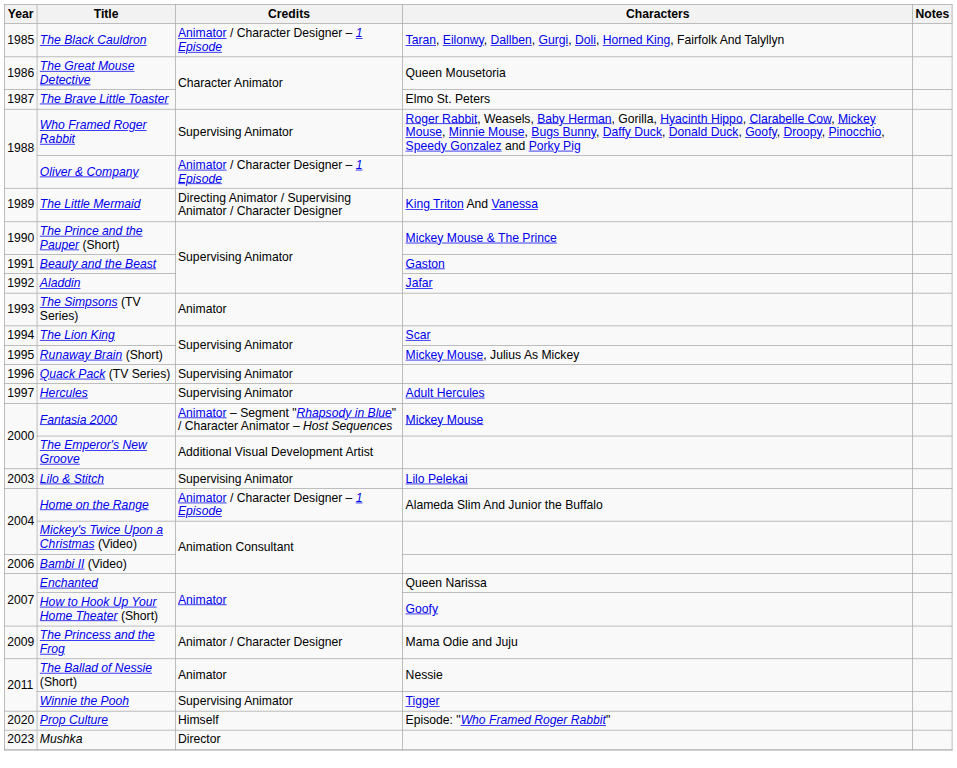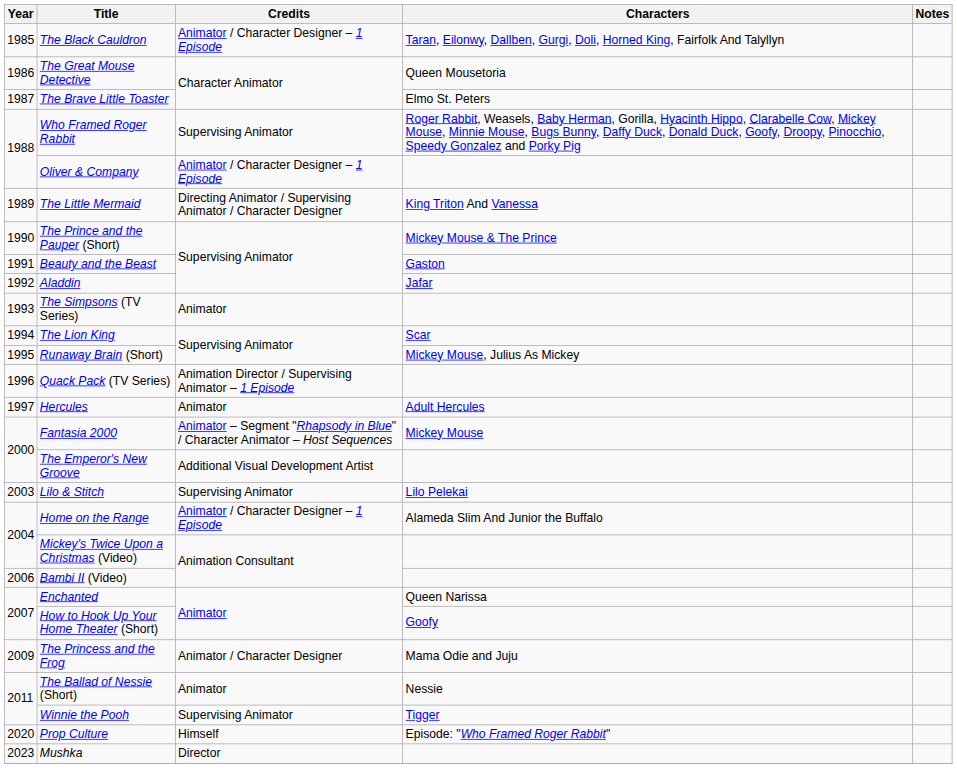 <table class="wikitable sortable">
 <tr>
 <th>Year</th>
 <th>Title</th>
 <th>Credits</th>
 <th>Characters</th>
 <th>Notes</th>
 </tr>
 <tr>
 <td>1985</td>
 <td><em><a href='#'>The Black Cauldron</a></em></td>
 <td><a href='#'>Animator</a> / Character Designer – <em><a href='#'>1 Episode</a></em></td>
 <td><a href='#'>Taran</a>, <a href='#'>Eilonwy</a>, <a href='#'>Dallben</a>, <a href='#'>Gurgi</a>, <a href='#'>Doli</a>, <a href='#'>Horned King</a>, Fairfolk And Talyllyn</td>
 <td></td>
 </tr>
 <tr>
 <td>1986</td>
 <td><em><a href='#'>The Great Mouse Detective</a></em></td>
 <td rowspan="2">Character Animator</td>
 <td>Queen Mousetoria</td>
 <td></td>
 </tr>
 <tr>
 <td>1987</td>
 <td><em><a href='#'>The Brave Little Toaster</a></em></td>
 <td>Elmo St. Peters</td>
 <td></td>
 </tr>
 <tr>
 <td rowspan="2">1988</td>
 <td><em><a href='#'>Who Framed Roger Rabbit</a></em></td>
 <td>Supervising Animator</td>
 <td><a href='#'>Roger Rabbit</a>, Weasels, <a href='#'>Baby Herman</a>, Gorilla, <a href='#'>Hyacinth Hippo</a>, <a href='#'>Clarabelle Cow</a>, <a href='#'>Mickey Mouse</a>, <a href='#'>Minnie Mouse</a>, <a href='#'>Bugs Bunny</a>, <a href='#'>Daffy Duck</a>, <a href='#'>Donald Duck</a>, <a href='#'>Goofy</a>, <a href='#'>Droopy</a>, <a href='#'>Pinocchio</a>, <a href='#'>Speedy Gonzalez</a> and <a href='#'>Porky Pig</a></td>
 <td></td>
 </tr>
 <tr>
 <td><em><a href='#'>Oliver & Company</a></em></td>
 <td><a href='#'>Animator</a> / Character Designer – <em><a href='#'>1 Episode</a></em></td>
 <td></td>
 <td></td>
 </tr>
 <tr>
 <td>1989</td>
 <td><em><a href='#'>The Little Mermaid</a></em></td>
 <td>Directing Animator / Supervising Animator / Character Designer</td>
 <td><a href='#'>King Triton</a> And <a href='#'>Vanessa</a></td>
 <td></td>
 </tr>
 <tr>
 <td>1990</td>
 <td><em><a href='#'>The Prince and the Pauper</a></em> (Short)</td>
 <td rowspan="3">Supervising Animator</td>
 <td><a href='#'>Mickey Mouse & The Prince</a></td>
 <td></td>
 </tr>
 <tr>
 <td>1991</td>
 <td><em><a href='#'>Beauty and the Beast</a></em></td>
 <td><a href='#'>Gaston</a></td>
 <td></td>
 </tr>
 <tr>
 <td>1992</td>
 <td><em><a href='#'>Aladdin</a></em></td>
 <td><a href='#'>Jafar</a></td>
 <td></td>
 </tr>
 <tr>
 <td>1993</td>
 <td><em><a href='#'>The Simpsons</a></em> (TV Series)</td>
 <td>Animator</td>
 <td></td>
 <td></td>
 </tr>
 <tr>
 <td>1994</td>
 <td><em><a href='#'>The Lion King</a></em></td>
 <td rowspan="2">Supervising Animator</td>
 <td><a href='#'>Scar</a></td>
 <td></td>
 </tr>
 <tr>
 <td>1995</td>
 <td><em><a href='#'>Runaway Brain</a></em> (Short)</td>
 <td><a href='#'>Mickey Mouse</a>, Julius As Mickey</td>
 <td></td>
 </tr>
 <tr>
 <td>1996</td>
 <td><em><a href='#'>Quack Pack</a></em> (TV Series)</td>
-<td>Supervising Animator</td>
+<td>Animation Director / Supervising Animator – <em><a href='#'>1 Episode</a></em></td>
 <td></td>
 <td></td>
 </tr>
 <tr>
 <td>1997</td>
 <td><em><a href='#'>Hercules</a></em></td>
-<td>Supervising Animator</td>
+<td>Animator</td>
 <td><a href='#'>Adult Hercules</a></td>
 <td></td>
 </tr>
 <tr>
 <td rowspan="2">2000</td>
 <td><em><a href='#'>Fantasia 2000</a></em></td>
 <td><a href='#'>Animator</a> – Segment "<em><a href='#'>Rhapsody in Blue</a></em>" / Character Animator – <em>Host Sequences</em></td>
 <td><a href='#'>Mickey Mouse</a></td>
 <td></td>
 </tr>
 <tr>
 <td><em><a href='#'>The Emperor's New Groove</a></em></td>
 <td>Additional Visual Development Artist</td>
 <td></td>
 <td></td>
 </tr>
 <tr>
 <td>2003</td>
 <td><em><a href='#'>Lilo & Stitch</a></em></td>
 <td>Supervising Animator</td>
 <td><a href='#'>Lilo Pelekai</a></td>
 <td></td>
 </tr>
 <tr>
 <td rowspan="2">2004</td>
 <td><em><a href='#'>Home on the Range</a></em></td>
 <td><a href='#'>Animator</a> / Character Designer – <em><a href='#'>1 Episode</a></em></td>
 <td>Alameda Slim And Junior the Buffalo</td>
 <td></td>
 </tr>
 <tr>
 <td><em><a href='#'>Mickey's Twice Upon a Christmas</a></em> (Video)</td>
 <td rowspan="2">Animation Consultant</td>
 <td></td>
 <td></td>
 </tr>
 <tr>
 <td>2006</td>
 <td><em><a href='#'>Bambi II</a></em> (Video)</td>
 <td></td>
 <td></td>
 </tr>
 <tr>
 <td rowspan="2">2007</td>
 <td><em><a href='#'>Enchanted</a></em></td>
 <td rowspan="2"><a href='#'>Animator</a></td>
 <td>Queen Narissa</td>
 <td></td>
 </tr>
 <tr>
 <td><em><a href='#'>How to Hook Up Your Home Theater</a></em> (Short)</td>
 <td><a href='#'>Goofy</a></td>
 <td></td>
 </tr>
 <tr>
 <td>2009</td>
 <td><em><a href='#'>The Princess and the Frog</a></em></td>
 <td>Animator / Character Designer</td>
 <td>Mama Odie and Juju</td>
 <td></td>
 </tr>
 <tr>
 <td rowspan="2">2011</td>
 <td><em><a href='#'>The Ballad of Nessie</a></em> (Short)</td>
 <td>Animator</td>
 <td>Nessie</td>
 <td></td>
 </tr>
 <tr>
 <td><em><a href='#'>Winnie the Pooh</a></em></td>
 <td>Supervising Animator</td>
 <td><a href='#'>Tigger</a></td>
 <td></td>
 </tr>
 <tr>
 <td>2020</td>
 <td><em><a href='#'>Prop Culture</a></em></td>
 <td>Himself</td>
 <td>Episode: "<em><a href='#'>Who Framed Roger Rabbit</a></em>"</td>
 <td></td>
 </tr>
 <tr>
 <td>2023</td>
 <td><em>Mushka</em></td>
 <td>Director</td>
 <td></td>
 <td></td>
 </tr>
 <tr>
 </tr>
 </table>
